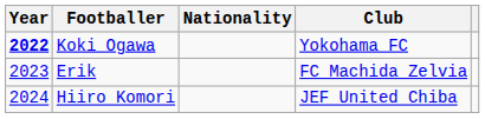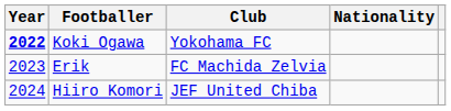 <table class="wikitable plainrowheaders sortable">
 <tr>
 <th>Year</th>
 <th>Footballer</th>
+<th>Club</th>
 <th>Nationality</th>
-<th>Club</th>
 <th class="unsortable" scope="col"></th>
 </tr>
 <tr>
 <td><strong><a href='#'>2022</a></strong></td>
 <td><a href='#'>Koki Ogawa</a></td>
+<td><a href='#'>Yokohama FC</a></td>
 <td></td>
-<td><a href='#'>Yokohama FC</a></td>
 <td></td>
 </tr>
 <tr>
 <td><a href='#'>2023</a></td>
 <td><a href='#'>Erik</a></td>
+<td><a href='#'>FC Machida Zelvia</a></td>
 <td></td>
-<td><a href='#'>FC Machida Zelvia</a></td>
 <td></td>
 </tr>
 <tr>
 <td><a href='#'>2024</a></td>
 <td><a href='#'>Hiiro Komori</a></td>
+<td><a href='#'>JEF United Chiba</a></td>
 <td></td>
-<td><a href='#'>JEF United Chiba</a></td>
 <td></td>
 </tr>
 </table>
